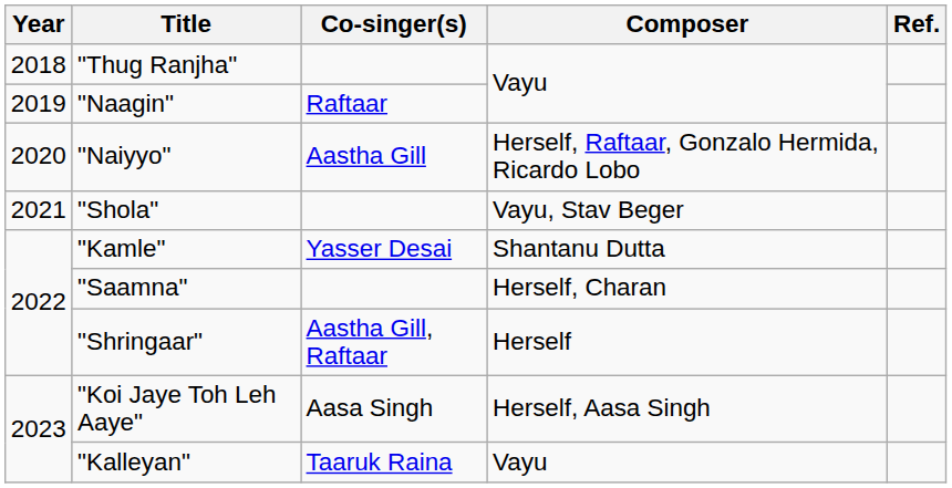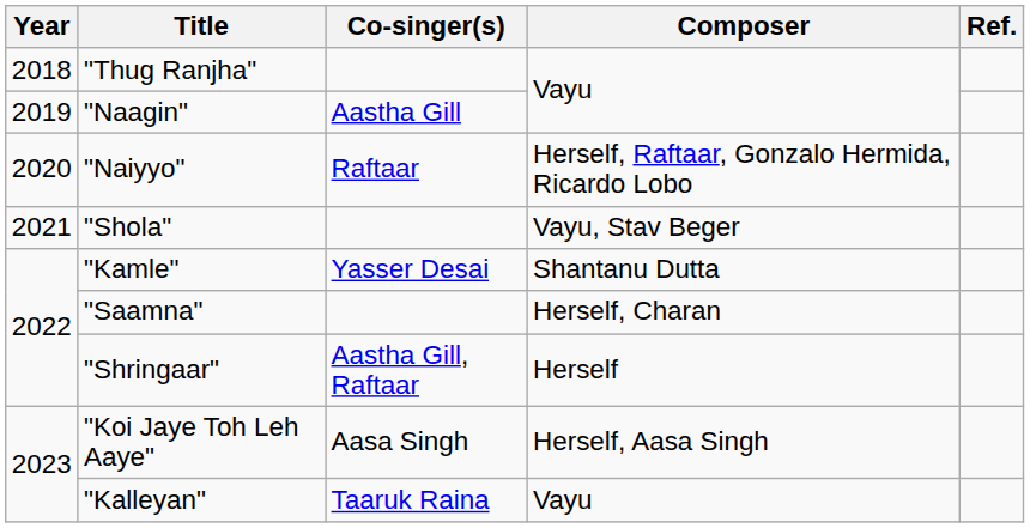 <table class="wikitable">
 <tr>
 <th>Year</th>
 <th>Title</th>
 <th>Co-singer(s)</th>
 <th>Composer</th>
 <th>Ref.</th>
 </tr>
 <tr>
 <td>2018</td>
 <td>"Thug Ranjha"</td>
 <td></td>
 <td rowspan="2">Vayu</td>
 <td></td>
 </tr>
 <tr>
 <td>2019</td>
 <td>"Naagin"</td>
-<td><a href='#'>Raftaar</a></td>
+<td><a href='#'>Aastha Gill</a></td>
 <td></td>
 </tr>
 <tr>
 <td>2020</td>
 <td>"Naiyyo"</td>
-<td><a href='#'>Aastha Gill</a></td>
+<td><a href='#'>Raftaar</a></td>
 <td>Herself, <a href='#'>Raftaar</a>, Gonzalo Hermida, Ricardo Lobo</td>
 <td></td>
 </tr>
 <tr>
 <td>2021</td>
 <td>"Shola"</td>
 <td></td>
 <td>Vayu, Stav Beger</td>
 <td></td>
 </tr>
 <tr>
 <td rowspan="3">2022</td>
 <td>"Kamle"</td>
 <td><a href='#'>Yasser Desai</a></td>
 <td>Shantanu Dutta</td>
 <td></td>
 </tr>
 <tr>
 <td>"Saamna"</td>
 <td></td>
 <td>Herself, Charan</td>
 <td></td>
 </tr>
 <tr>
 <td>"Shringaar"</td>
 <td><a href='#'>Aastha Gill</a>, <a href='#'>Raftaar</a></td>
 <td>Herself</td>
 <td></td>
 </tr>
 <tr>
 <td rowspan="2">2023</td>
 <td>"Koi Jaye Toh Leh Aaye"</td>
 <td>Aasa Singh</td>
 <td>Herself, Aasa Singh</td>
 <td></td>
 </tr>
 <tr>
 <td>"Kalleyan"</td>
 <td><a href='#'>Taaruk Raina</a></td>
 <td>Vayu</td>
 <td></td>
 </tr>
 </table>
